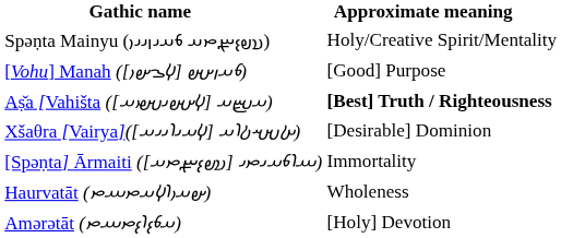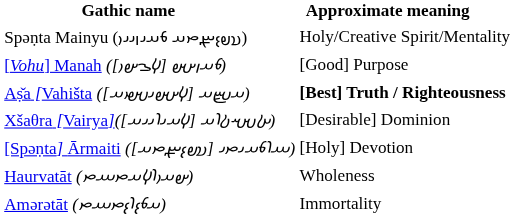 <table>
 <tr>
 <th>Gathic name          </th>
 <th>Approximate meaning        </th>
 </tr>
 <tr>
 <td>Spəṇta Mainyu (𐬯𐬞𐬆𐬧𐬙𐬀 𐬨𐬀𐬌𐬥𐬌𐬌𐬎)</td>
 <td>Holy/Creative Spirit/Mentality</td>
 </tr>
 <tr>
 <td><a href='#'>[<em>Vohu</em>] Manah<em></a> ([𐬬𐬊𐬵𐬎] 𐬨𐬀𐬥𐬀𐬵)</td>
 <td>[Good] Purpose</td>
 </tr>
 <tr>
 <td><a href='#'></em>Aṣ̌a<em> [</em>Vahišta<em></a> (𐬀𐬴𐬀 [𐬬𐬀𐬵𐬌𐬱𐬙𐬀])</td>
 <td><strong>[Best] Truth / Righteousness</strong></td>
 </tr>
 <tr>
 <td><a href='#'></em>Xšaθra<em> [</em>Vairya<em>]</a>(𐬑𐬱𐬀𐬚𐬭𐬀 [𐬬𐬀𐬌𐬭𐬌𐬌𐬀])</td>
 <td>[Desirable] Dominion</td>
 </tr>
 <tr>
 <td><a href='#'>[</em>Spəṇta<em>] </em>Ārmaiti<em></a> ([𐬯𐬞𐬆𐬧𐬙𐬀] 𐬁𐬭𐬨𐬀𐬌𐬙𐬌)</td>
-<td>Immortality</td>
+<td>[Holy] Devotion</td>
 </tr>
 <tr>
 <td><a href='#'></em>Haurvatāt<em></a> (𐬵𐬀𐬎𐬭𐬬𐬀𐬙𐬁𐬙)</td>
 <td>Wholeness</td>
 </tr>
 <tr>
 <td><a href='#'></em>Amərətāt<em></a> (𐬀𐬨𐬆𐬭𐬆𐬙𐬁𐬙)</td>
-<td>[Holy] Devotion</td>
+<td>Immortality</td>
 </tr>
 </table>
